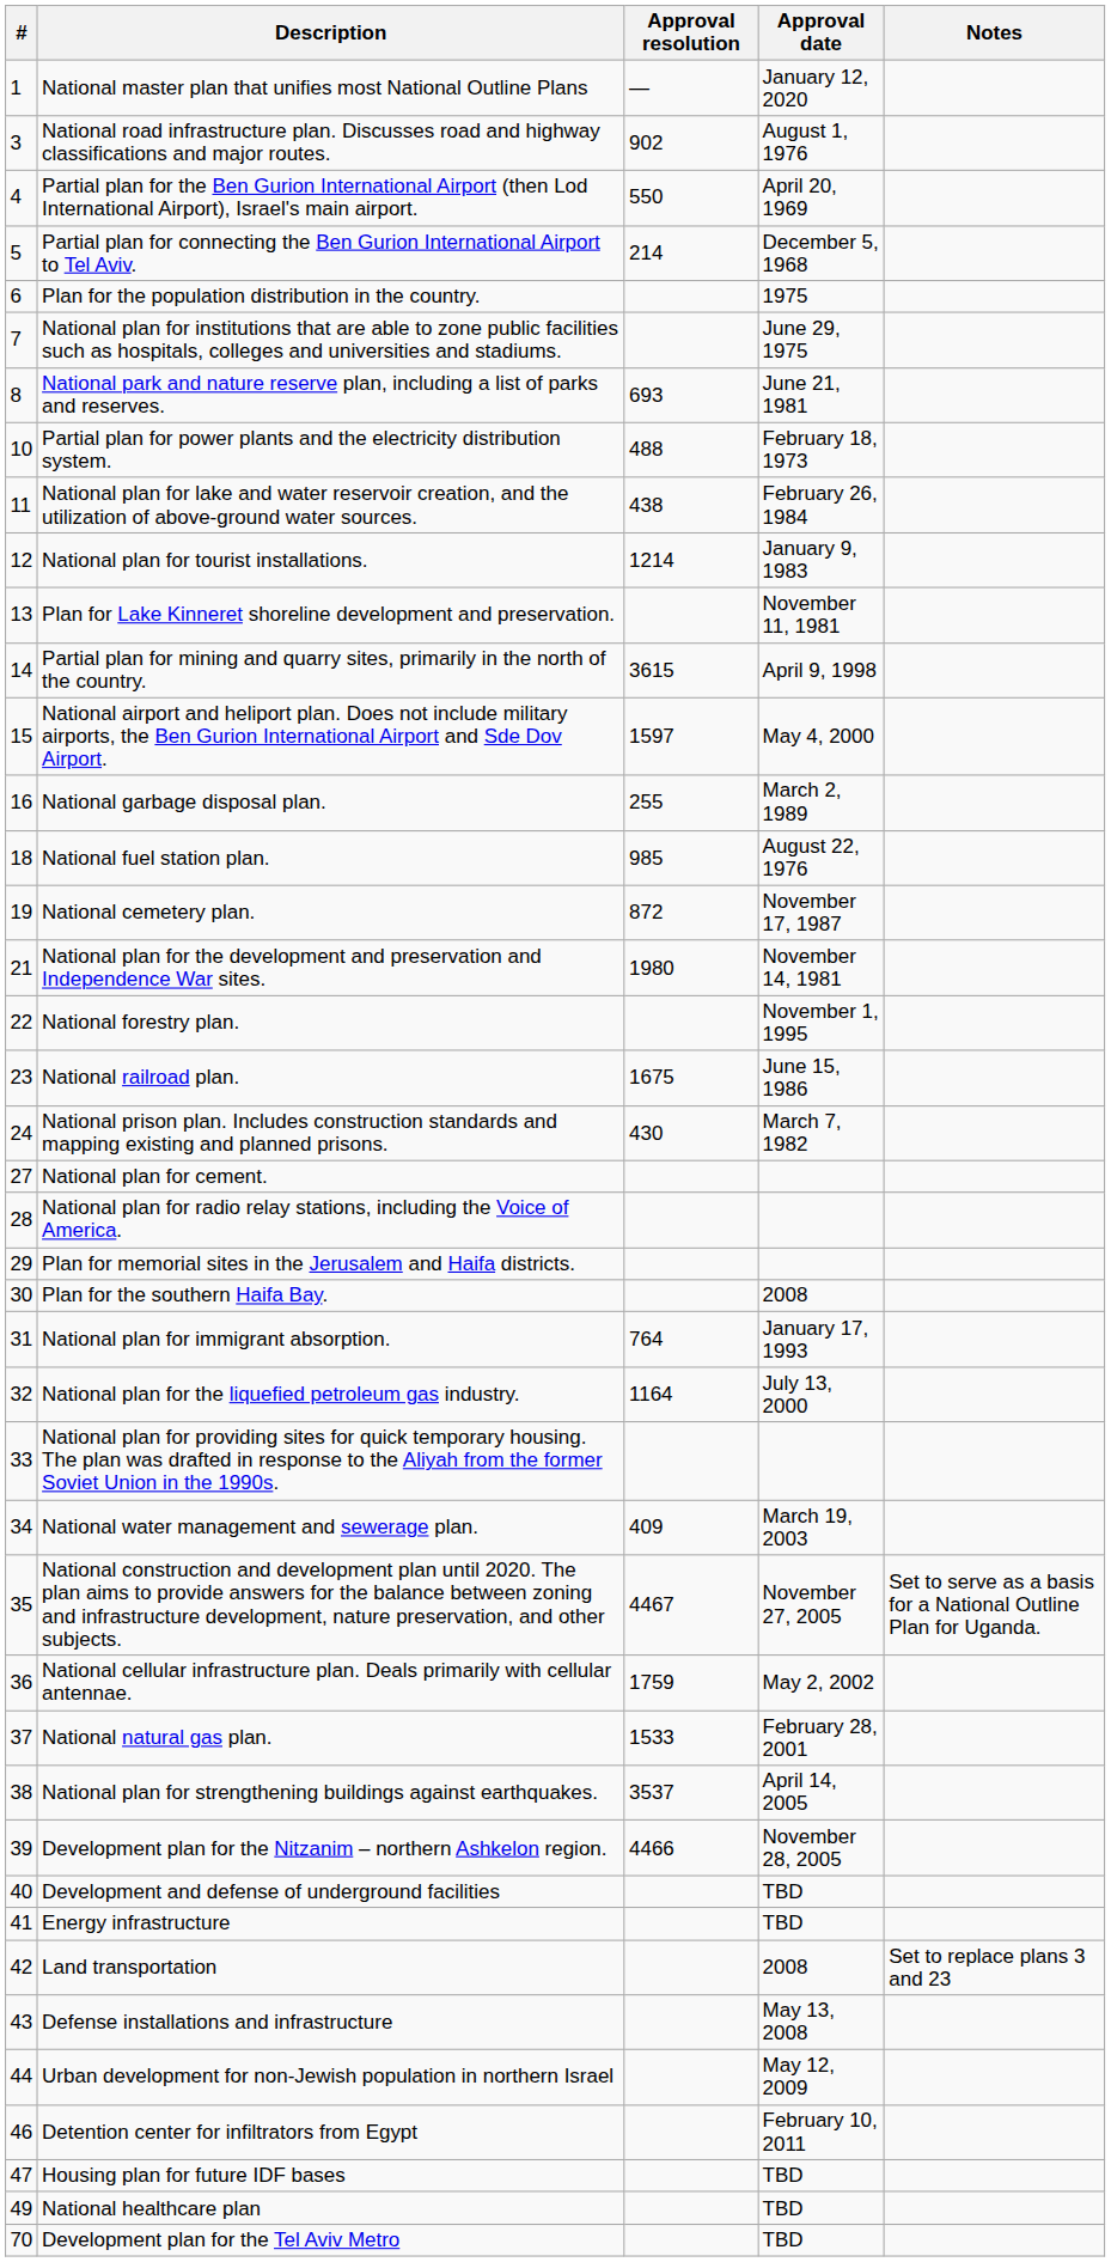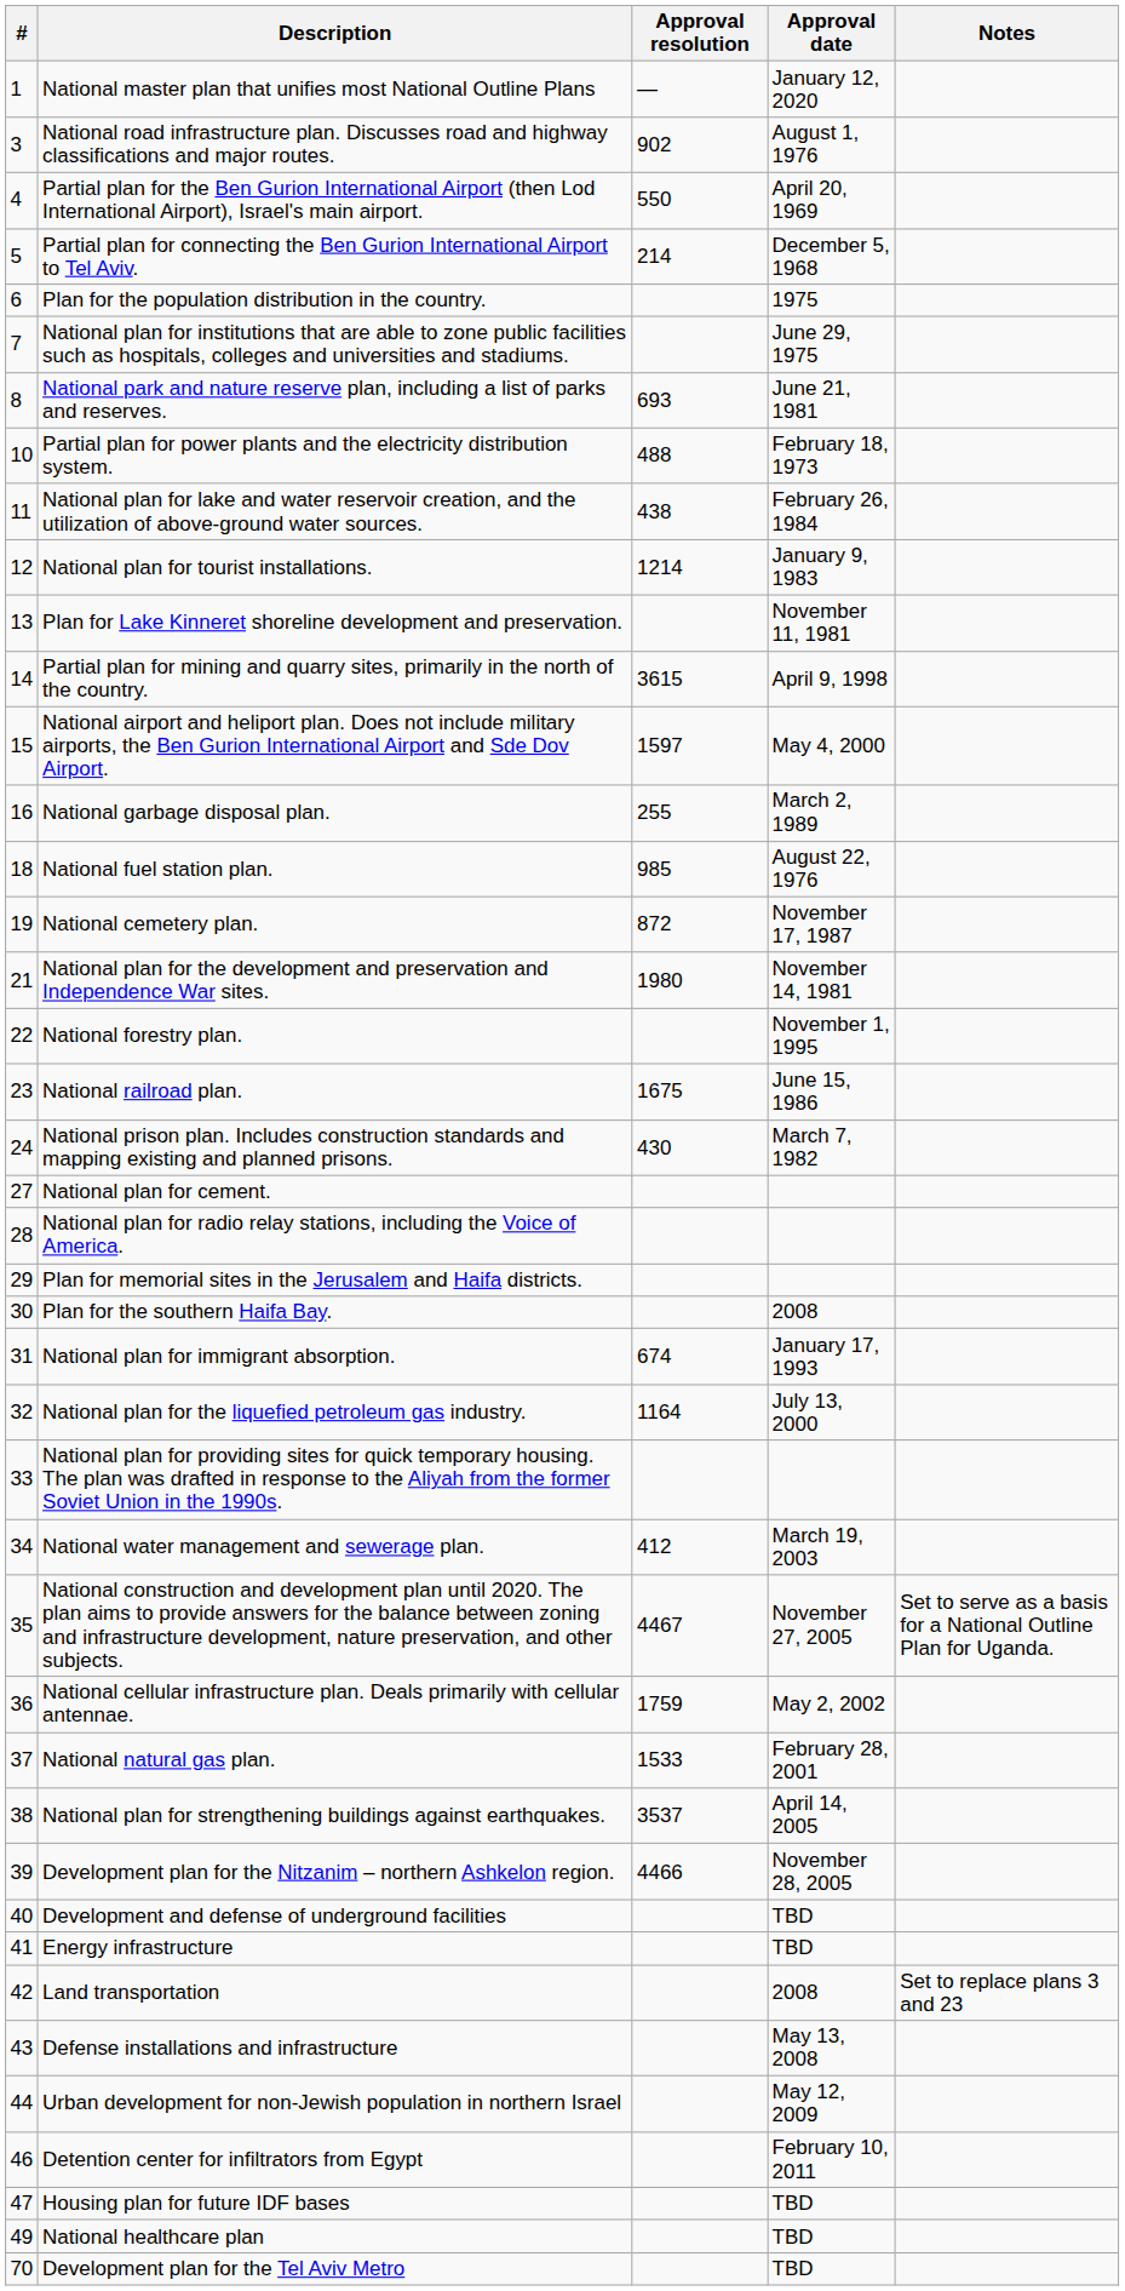 <table class="wikitable">
 <tr>
 <th>#</th>
 <th>Description</th>
 <th>Approval resolution</th>
 <th>Approval date</th>
 <th>Notes</th>
 </tr>
 <tr>
 <td>1</td>
 <td>National master plan that unifies most National Outline Plans</td>
 <td>—</td>
 <td>January 12, 2020</td>
 <td></td>
 </tr>
 <tr>
 <td>3</td>
 <td>National road infrastructure plan. Discusses road and highway classifications and major routes.</td>
 <td>902</td>
 <td>August 1, 1976</td>
 <td></td>
 </tr>
 <tr>
 <td>4</td>
 <td>Partial plan for the <a href='#'>Ben Gurion International Airport</a> (then Lod International Airport), Israel's main airport.</td>
 <td>550</td>
 <td>April 20, 1969</td>
 <td></td>
 </tr>
 <tr>
 <td>5</td>
 <td>Partial plan for connecting the <a href='#'>Ben Gurion International Airport</a> to <a href='#'>Tel Aviv</a>.</td>
 <td>214</td>
 <td>December 5, 1968</td>
 <td></td>
 </tr>
 <tr>
 <td>6</td>
 <td>Plan for the population distribution in the country.</td>
 <td></td>
 <td>1975</td>
 <td></td>
 </tr>
 <tr>
 <td>7</td>
 <td>National plan for institutions that are able to zone public facilities such as hospitals, colleges and universities and stadiums.</td>
 <td></td>
 <td>June 29, 1975</td>
 <td></td>
 </tr>
 <tr>
 <td>8</td>
 <td><a href='#'>National park and nature reserve</a> plan, including a list of parks and reserves.</td>
 <td>693</td>
 <td>June 21, 1981</td>
 <td></td>
 </tr>
 <tr>
 <td>10</td>
 <td>Partial plan for power plants and the electricity distribution system.</td>
 <td>488</td>
 <td>February 18, 1973</td>
 <td></td>
 </tr>
 <tr>
 <td>11</td>
 <td>National plan for lake and water reservoir creation, and the utilization of above-ground water sources.</td>
 <td>438</td>
 <td>February 26, 1984</td>
 <td></td>
 </tr>
 <tr>
 <td>12</td>
 <td>National plan for tourist installations.</td>
 <td>1214</td>
 <td>January 9, 1983</td>
 <td></td>
 </tr>
 <tr>
 <td>13</td>
 <td>Plan for <a href='#'>Lake Kinneret</a> shoreline development and preservation.</td>
 <td></td>
 <td>November 11, 1981</td>
 <td></td>
 </tr>
 <tr>
 <td>14</td>
 <td>Partial plan for mining and quarry sites, primarily in the north of the country.</td>
 <td>3615</td>
 <td>April 9, 1998</td>
 <td></td>
 </tr>
 <tr>
 <td>15</td>
 <td>National airport and heliport plan. Does not include military airports, the <a href='#'>Ben Gurion International Airport</a> and <a href='#'>Sde Dov Airport</a>.</td>
 <td>1597</td>
 <td>May 4, 2000</td>
 <td></td>
 </tr>
 <tr>
 <td>16</td>
 <td>National garbage disposal plan.</td>
 <td>255</td>
 <td>March 2, 1989</td>
 <td></td>
 </tr>
 <tr>
 <td>18</td>
 <td>National fuel station plan.</td>
 <td>985</td>
 <td>August 22, 1976</td>
 <td></td>
 </tr>
 <tr>
 <td>19</td>
 <td>National cemetery plan.</td>
 <td>872</td>
 <td>November 17, 1987</td>
 <td></td>
 </tr>
 <tr>
 <td>21</td>
 <td>National plan for the development and preservation and <a href='#'>Independence War</a> sites.</td>
 <td>1980</td>
 <td>November 14, 1981</td>
 <td></td>
 </tr>
 <tr>
 <td>22</td>
 <td>National forestry plan.</td>
 <td></td>
 <td>November 1, 1995</td>
 <td></td>
 </tr>
 <tr>
 <td>23</td>
 <td>National <a href='#'>railroad</a> plan.</td>
 <td>1675</td>
 <td>June 15, 1986</td>
 <td></td>
 </tr>
 <tr>
 <td>24</td>
 <td>National prison plan. Includes construction standards and mapping existing and planned prisons.</td>
 <td>430</td>
 <td>March 7, 1982</td>
 <td> </td>
 </tr>
 <tr>
 <td>27</td>
 <td>National plan for cement.</td>
 <td></td>
 <td></td>
 <td></td>
 </tr>
 <tr>
 <td>28</td>
 <td>National plan for radio relay stations, including the <a href='#'>Voice of America</a>.</td>
 <td></td>
 <td></td>
 <td></td>
 </tr>
 <tr>
 <td>29</td>
 <td>Plan for memorial sites in the <a href='#'>Jerusalem</a> and <a href='#'>Haifa</a> districts.</td>
 <td></td>
 <td></td>
 <td></td>
 </tr>
 <tr>
 <td>30</td>
 <td>Plan for the southern <a href='#'>Haifa Bay</a>.</td>
 <td></td>
 <td>2008</td>
 <td></td>
 </tr>
 <tr>
 <td>31</td>
 <td>National plan for immigrant absorption.</td>
-<td>764</td>
+<td>674</td>
 <td>January 17, 1993</td>
 <td></td>
 </tr>
 <tr>
 <td>32</td>
 <td>National plan for the <a href='#'>liquefied petroleum gas</a> industry.</td>
 <td>1164</td>
 <td>July 13, 2000</td>
 <td></td>
 </tr>
 <tr>
 <td>33</td>
 <td>National plan for providing sites for quick temporary housing. The plan was drafted in response to the <a href='#'>Aliyah from the former Soviet Union in the 1990s</a>.</td>
 <td></td>
 <td></td>
 <td></td>
 </tr>
 <tr>
 <td>34</td>
 <td>National water management and <a href='#'>sewerage</a> plan.</td>
-<td>409</td>
+<td>412</td>
 <td>March 19, 2003</td>
 <td></td>
 </tr>
 <tr>
 <td>35</td>
 <td>National construction and development plan until 2020. The plan aims to provide answers for the balance between zoning and infrastructure development, nature preservation, and other subjects.</td>
 <td>4467</td>
 <td>November 27, 2005</td>
 <td>Set to serve as a basis for a National Outline Plan for Uganda.</td>
 </tr>
 <tr>
 <td>36</td>
 <td>National cellular infrastructure plan. Deals primarily with cellular antennae.</td>
 <td>1759</td>
 <td>May 2, 2002</td>
 <td></td>
 </tr>
 <tr>
 <td>37</td>
 <td>National <a href='#'>natural gas</a> plan.</td>
 <td>1533</td>
 <td>February 28, 2001</td>
 <td></td>
 </tr>
 <tr>
 <td>38</td>
 <td>National plan for strengthening buildings against earthquakes.</td>
 <td>3537</td>
 <td>April 14, 2005</td>
 <td></td>
 </tr>
 <tr>
 <td>39</td>
 <td>Development plan for the <a href='#'>Nitzanim</a> – northern <a href='#'>Ashkelon</a> region.</td>
 <td>4466</td>
 <td>November 28, 2005</td>
 <td></td>
 </tr>
 <tr>
 <td>40</td>
 <td>Development and defense of underground facilities</td>
 <td></td>
 <td>TBD</td>
 <td></td>
 </tr>
 <tr>
 <td>41</td>
 <td>Energy infrastructure</td>
 <td></td>
 <td>TBD</td>
 <td></td>
 </tr>
 <tr>
 <td>42</td>
 <td>Land transportation</td>
 <td></td>
 <td>2008</td>
 <td>Set to replace plans 3 and 23</td>
 </tr>
 <tr>
 <td>43</td>
 <td>Defense installations and infrastructure</td>
 <td></td>
 <td>May 13, 2008</td>
 <td></td>
 </tr>
 <tr>
 <td>44</td>
 <td>Urban development for non-Jewish population in northern Israel</td>
 <td></td>
 <td>May 12, 2009</td>
 <td></td>
 </tr>
 <tr>
 <td>46</td>
 <td>Detention center for infiltrators from Egypt</td>
 <td></td>
 <td>February 10, 2011</td>
 <td></td>
 </tr>
 <tr>
 <td>47</td>
 <td>Housing plan for future IDF bases</td>
 <td></td>
 <td>TBD</td>
 <td></td>
 </tr>
 <tr>
 <td>49</td>
 <td>National healthcare plan</td>
 <td></td>
 <td>TBD</td>
 <td></td>
 </tr>
 <tr>
 <td>70</td>
 <td>Development plan for the <a href='#'>Tel Aviv Metro</a></td>
 <td></td>
 <td>TBD</td>
 <td></td>
 </tr>
 </table>
